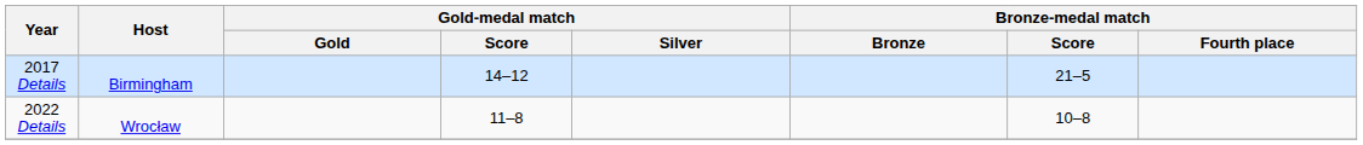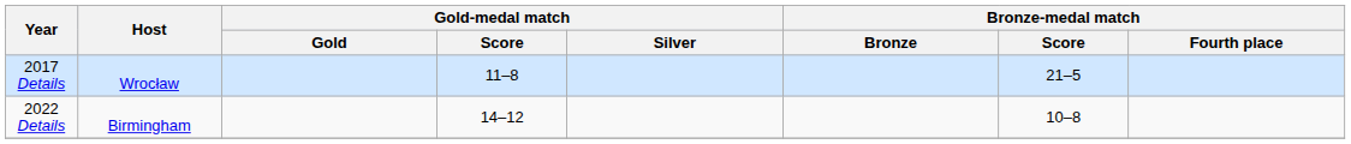 <table class="wikitable" style="font-size:90%; width: 98%; text-align: center;">
 <tr bgcolor=#C1D8FF>
 <th rowspan=2 width=5%>Year</th>
 <th rowspan=2 width=10%>Host</th>
 <th colspan=3>Gold-medal match</th>
 <th colspan=3>Bronze-medal match</th>
 </tr>
 <tr bgcolor=#EFEFEF>
 <th width=15%> Gold</th>
 <th width=9%>Score</th>
 <th width=15%> Silver</th>
 <th width=15%> Bronze</th>
 <th width=9%>Score</th>
 <th width=15%>Fourth place</th>
 </tr>
 <tr align=center bgcolor=#D0E7FF>
 <td>2017 <br> <em><a href='#'>Details</a></em></td>
-<td> <br> <a href='#'>Birmingham</a></td>
+<td> <br> <a href='#'>Wrocław</a></td>
 <td><strong></strong></td>
-<td>14–12</td>
+<td>11–8</td>
 <td></td>
 <td></td>
 <td>21–5</td>
 <td></td>
 </tr>
 <tr align=center>
 <td>2022 <br> <em><a href='#'>Details</a></em></td>
-<td> <br> <a href='#'>Wrocław</a></td>
+<td> <br> <a href='#'>Birmingham</a></td>
 <td><strong></strong></td>
-<td>11–8</td>
+<td>14–12</td>
 <td></td>
 <td></td>
 <td>10–8</td>
 <td></td>
 </tr>
 <tr>
 </tr>
 </table>
